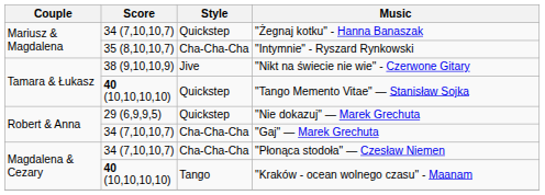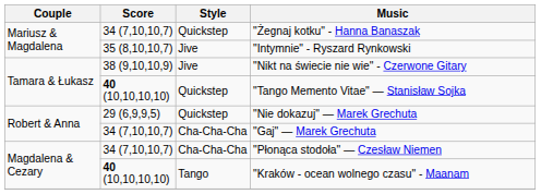 <table class="wikitable">
 <tr>
 <th width="130">Couple</th>
 <th width="100">Score</th>
 <th width="100">Style</th>
 <th width="400">Music</th>
 </tr>
 <tr>
 <td rowspan="2">Mariusz & Magdalena</td>
 <td>34 (7,10,10,7)</td>
 <td>Quickstep</td>
 <td>"Żegnaj kotku" - <a href='#'>Hanna Banaszak</a></td>
 </tr>
 <tr>
 <td>35 (8,10,10,7)</td>
-<td>Cha-Cha-Cha</td>
+<td>Jive</td>
 <td>"Intymnie" - Ryszard Rynkowski</td>
 </tr>
 <tr>
 <td rowspan="2">Tamara & Łukasz</td>
 <td>38 (9,10,10,9)</td>
 <td>Jive</td>
 <td>"Nikt na świecie nie wie" - <a href='#'>Czerwone Gitary</a></td>
 </tr>
 <tr>
 <td><strong>40</strong> (10,10,10,10)</td>
 <td>Quickstep</td>
 <td>"Tango Memento Vitae" — <a href='#'>Stanisław Sojka</a></td>
 </tr>
 <tr>
 <td rowspan="2">Robert & Anna</td>
 <td>29 (6,9,9,5)</td>
 <td>Quickstep</td>
 <td>"Nie dokazuj" — <a href='#'>Marek Grechuta</a></td>
 </tr>
 <tr>
 <td>34 (7,10,10,7)</td>
 <td>Cha-Cha-Cha</td>
 <td>"Gaj" — <a href='#'>Marek Grechuta</a></td>
 </tr>
 <tr>
 <td rowspan="2">Magdalena & Cezary</td>
 <td>34 (7,10,10,7)</td>
 <td>Cha-Cha-Cha</td>
 <td>"Płonąca stodoła" — <a href='#'>Czesław Niemen</a></td>
 </tr>
 <tr>
 <td><strong>40</strong> (10,10,10,10)</td>
 <td>Tango</td>
 <td>"Kraków - ocean wolnego czasu" - <a href='#'>Maanam</a></td>
 </tr>
 <tr>
 </tr>
 </table>
